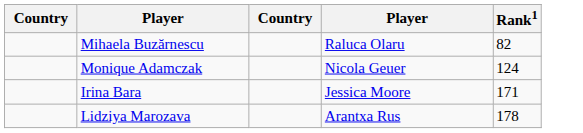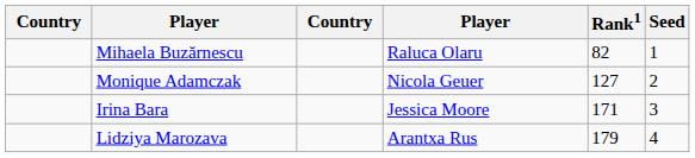 <table class="sortable wikitable">
 <tr>
 <th width="70">Country</th>
 <th width="175">Player</th>
 <th width="70">Country</th>
 <th width="175">Player</th>
 <th>Rank<sup>1</sup></th>
+<th>Seed</th>
 </tr>
 <tr>
 <td></td>
 <td><a href='#'>Mihaela Buzărnescu</a></td>
 <td></td>
 <td><a href='#'>Raluca Olaru</a></td>
 <td>82</td>
+<td>1</td>
 </tr>
 <tr>
 <td></td>
 <td><a href='#'>Monique Adamczak</a></td>
 <td></td>
 <td><a href='#'>Nicola Geuer</a></td>
-<td>124</td>
+<td>127</td>
+<td>2</td>
 </tr>
 <tr>
 <td></td>
 <td><a href='#'>Irina Bara</a></td>
 <td></td>
 <td><a href='#'>Jessica Moore</a></td>
 <td>171</td>
+<td>3</td>
 </tr>
 <tr>
 <td></td>
 <td><a href='#'>Lidziya Marozava</a></td>
 <td></td>
 <td><a href='#'>Arantxa Rus</a></td>
-<td>178</td>
+<td>179</td>
+<td>4</td>
 </tr>
 </table>
